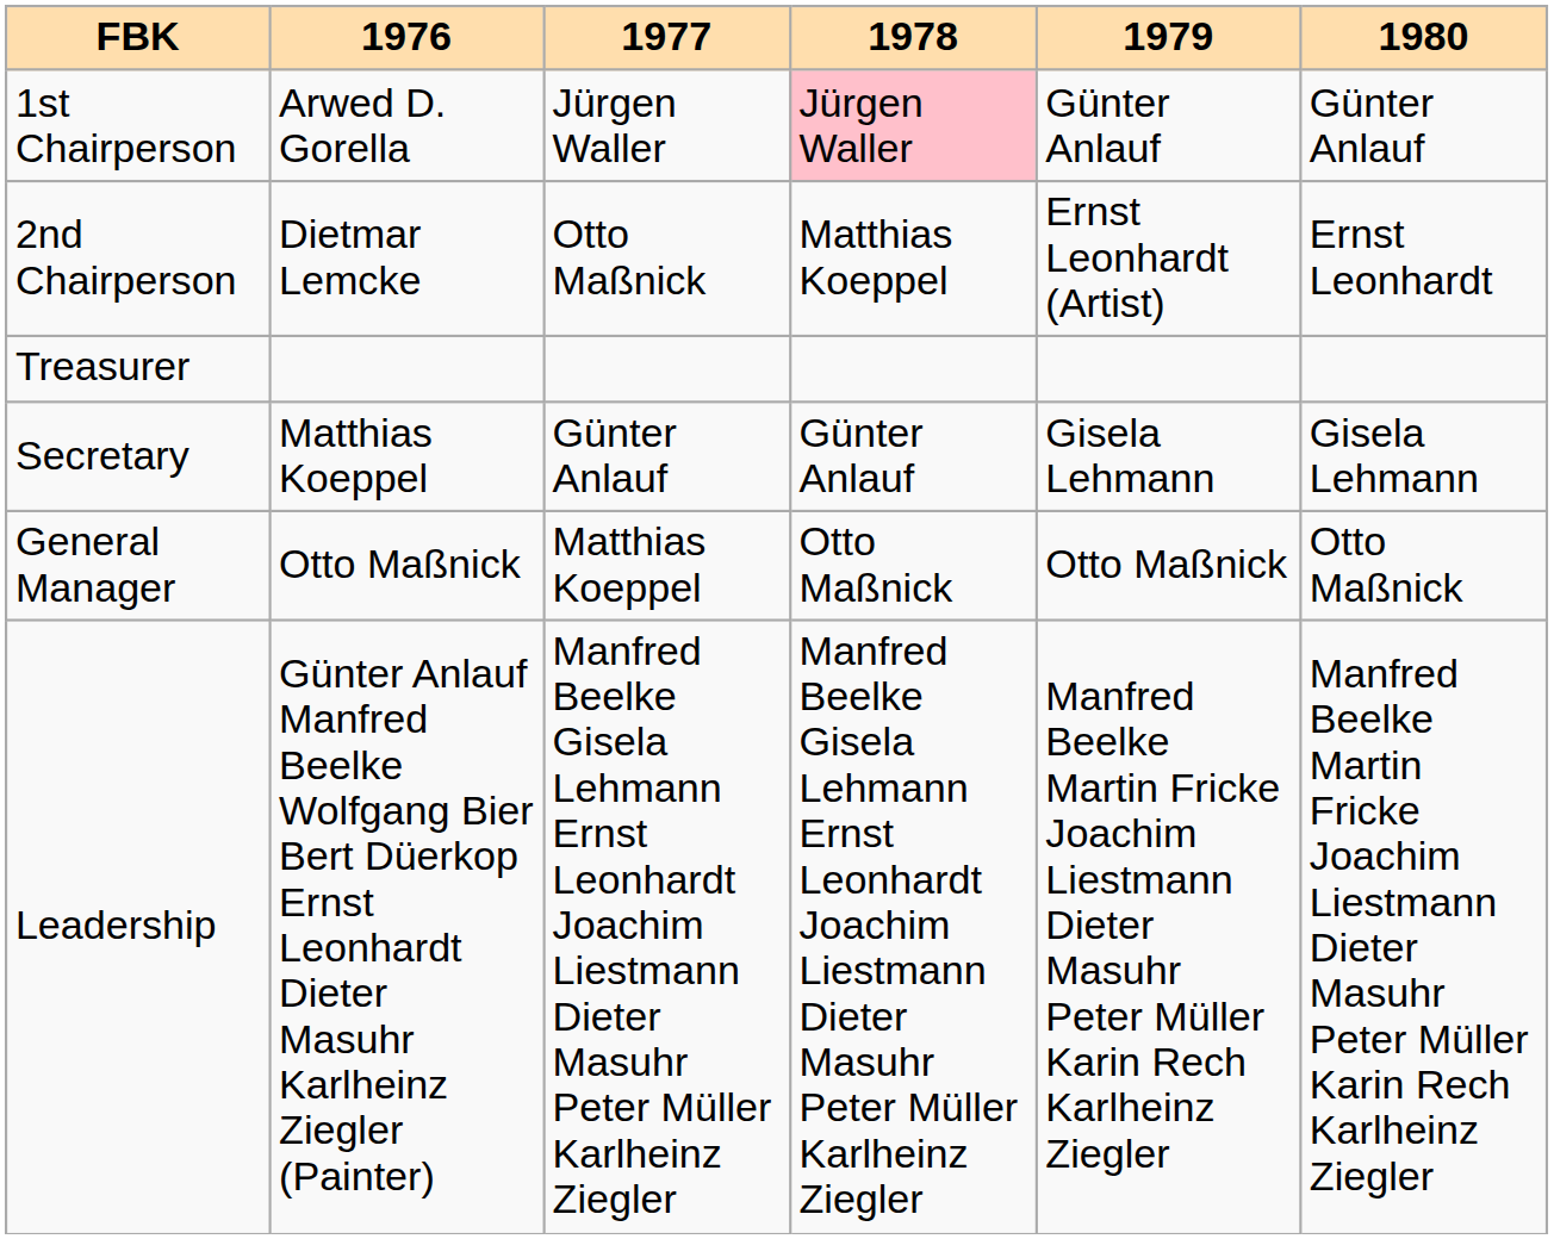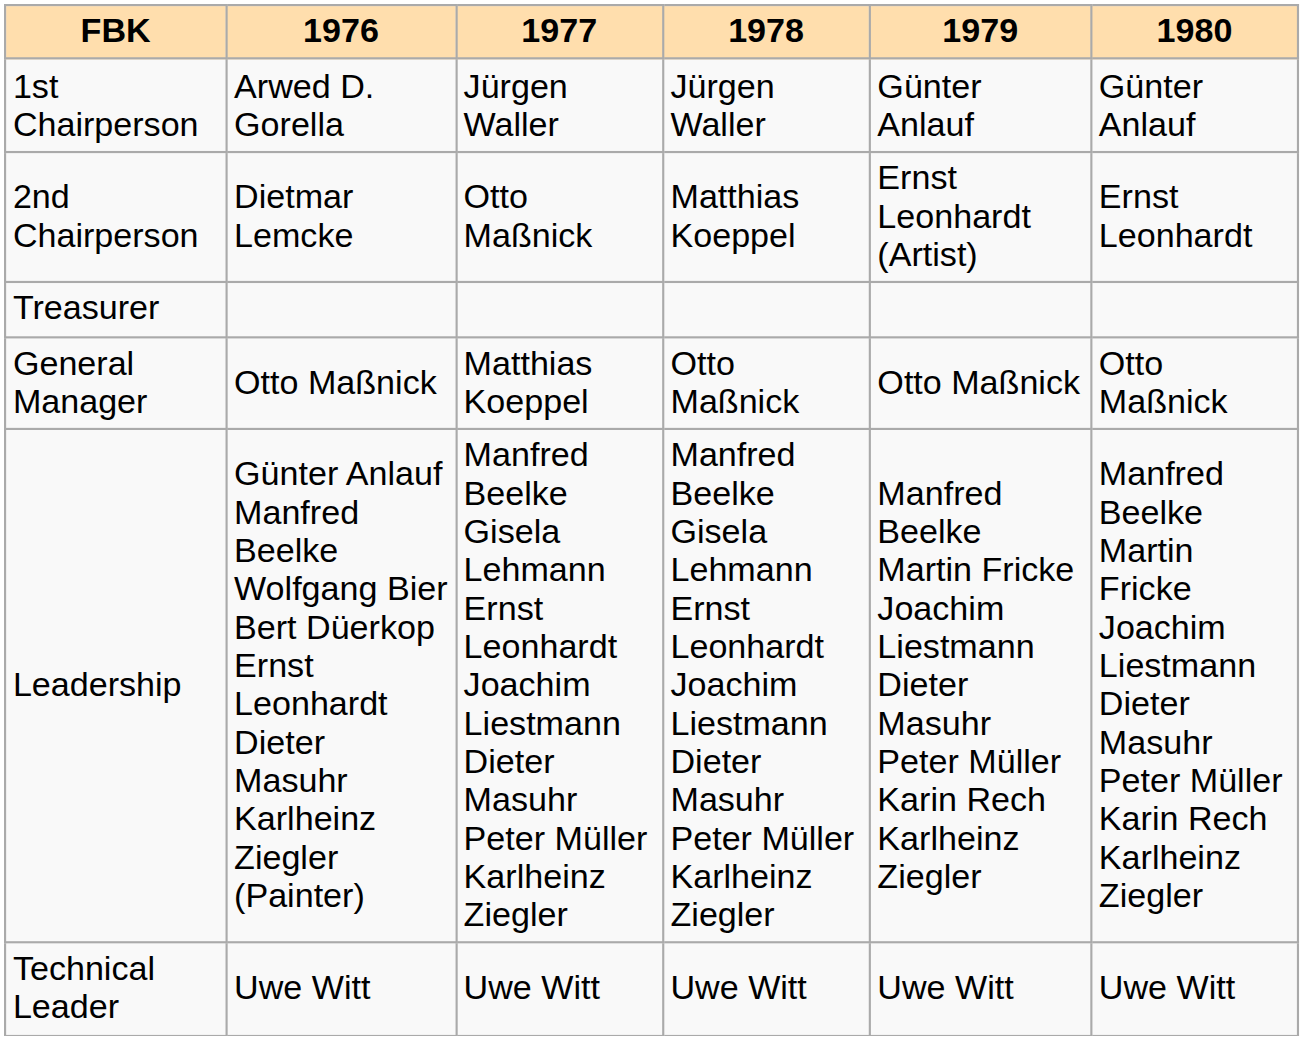 <table class="wikitable sortable mw-datatable" style="text-align:left;">
 <tr>
 <th style="background-color: #ffdead;">FBK</th>
 <th style="background-color: #ffdead;">1976</th>
 <th style="background-color: #ffdead;">1977</th>
 <th style="background-color: #ffdead;">1978</th>
 <th style="background-color: #ffdead;">1979</th>
 <th style="background-color: #ffdead;">1980</th>
 </tr>
 <tr>
 <td>1st Chairperson</td>
 <td>Arwed D. Gorella</td>
 <td>Jürgen Waller</td>
-<td style="background: pink;">Jürgen Waller</td>
+<td>Jürgen Waller</td>
 <td>Günter Anlauf</td>
 <td>Günter Anlauf</td>
 </tr>
 <tr>
 <td>2nd Chairperson</td>
 <td>Dietmar Lemcke</td>
 <td>Otto Maßnick</td>
 <td>Matthias Koeppel</td>
 <td>Ernst Leonhardt (Artist)</td>
 <td>Ernst Leonhardt</td>
 </tr>
 <tr>
 <td>Treasurer</td>
 <td></td>
 <td></td>
 <td></td>
 <td></td>
 <td></td>
 </tr>
 <tr>
-<td>Secretary</td>
-<td>Matthias Koeppel</td>
-<td>Günter Anlauf</td>
-<td>Günter Anlauf</td>
-<td>Gisela Lehmann</td>
-<td>Gisela Lehmann</td>
-</tr>
-<tr>
 <td>General Manager</td>
 <td>Otto Maßnick</td>
 <td>Matthias Koeppel</td>
 <td>Otto Maßnick</td>
 <td>Otto Maßnick</td>
 <td>Otto Maßnick</td>
 </tr>
 <tr>
 <td>Leadership</td>
 <td>Günter Anlauf<br>Manfred Beelke<br>Wolfgang Bier<br>Bert Düerkop<br>Ernst Leonhardt<br>Dieter Masuhr<br>Karlheinz Ziegler (Painter)</td>
 <td>Manfred Beelke<br>Gisela Lehmann<br>Ernst Leonhardt<br>Joachim Liestmann<br>Dieter Masuhr<br>Peter Müller<br>Karlheinz Ziegler</td>
 <td>Manfred Beelke<br>Gisela Lehmann<br>Ernst Leonhardt<br>Joachim Liestmann<br>Dieter Masuhr<br>Peter Müller<br>Karlheinz Ziegler</td>
 <td>Manfred Beelke<br>Martin Fricke<br>Joachim Liestmann<br>Dieter Masuhr<br>Peter Müller<br>Karin Rech<br>Karlheinz Ziegler</td>
 <td>Manfred Beelke<br>Martin Fricke<br>Joachim Liestmann<br>Dieter Masuhr<br>Peter Müller<br>Karin Rech<br>Karlheinz Ziegler</td>
 </tr>
+<tr>
+<td>Technical Leader</td>
+<td>Uwe Witt</td>
+<td>Uwe Witt</td>
+<td>Uwe Witt</td>
+<td>Uwe Witt</td>
+<td>Uwe Witt</td>
+</tr>
 </table>
